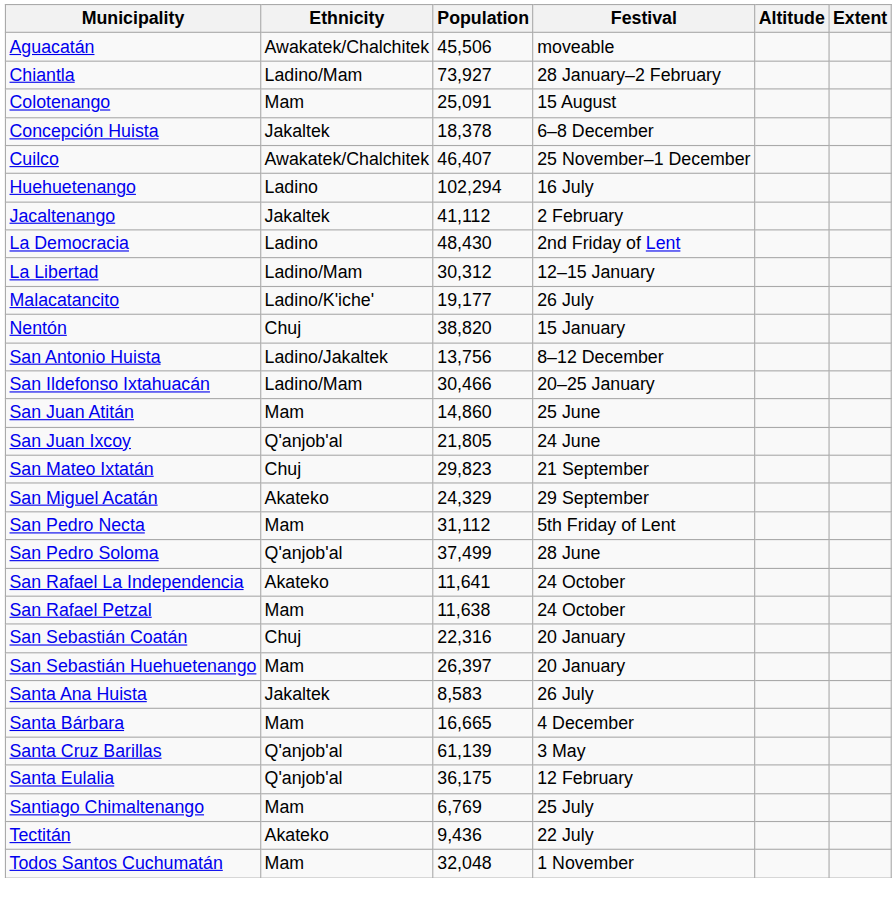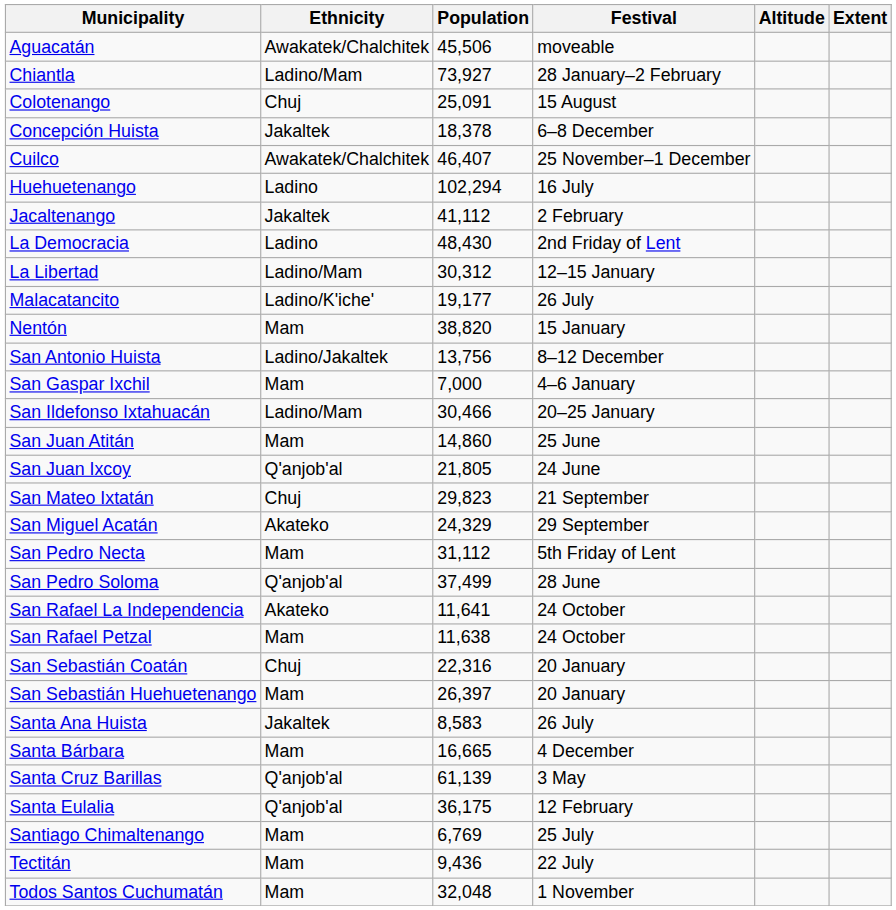 <table class="wikitable sortable" style="float:center;margin:.5em"  border="1">
 <tr>
 <th>Municipality</th>
 <th>Ethnicity</th>
 <th>Population</th>
 <th>Festival</th>
 <th>Altitude</th>
 <th>Extent</th>
 </tr>
 <tr>
 <td><a href='#'>Aguacatán</a></td>
 <td>Awakatek/Chalchitek</td>
 <td>45,506</td>
 <td>moveable</td>
 <td></td>
 <td></td>
 </tr>
 <tr>
 <td><a href='#'>Chiantla</a></td>
 <td>Ladino/Mam</td>
 <td>73,927</td>
 <td>28 January–2 February</td>
 <td></td>
 <td></td>
 </tr>
 <tr>
 <td><a href='#'>Colotenango</a></td>
-<td>Mam</td>
+<td>Chuj</td>
 <td>25,091</td>
 <td>15 August</td>
 <td></td>
 <td></td>
 </tr>
 <tr>
 <td><a href='#'>Concepción Huista</a></td>
 <td>Jakaltek</td>
 <td>18,378</td>
 <td>6–8 December</td>
 <td></td>
 <td></td>
 </tr>
 <tr>
 <td><a href='#'>Cuilco</a></td>
 <td>Awakatek/Chalchitek</td>
 <td>46,407</td>
 <td>25 November–1 December</td>
 <td></td>
 <td></td>
 </tr>
 <tr>
 <td><a href='#'>Huehuetenango</a></td>
 <td>Ladino</td>
 <td>102,294</td>
 <td>16 July</td>
 <td></td>
 <td></td>
 </tr>
 <tr>
 <td><a href='#'>Jacaltenango</a></td>
 <td>Jakaltek</td>
 <td>41,112</td>
 <td>2 February</td>
 <td></td>
 <td></td>
 </tr>
 <tr>
 <td><a href='#'>La Democracia</a></td>
 <td>Ladino</td>
 <td>48,430</td>
 <td>2nd Friday of <a href='#'>Lent</a></td>
 <td></td>
 <td></td>
 </tr>
 <tr>
 <td><a href='#'>La Libertad</a></td>
 <td>Ladino/Mam</td>
 <td>30,312</td>
 <td>12–15 January</td>
 <td></td>
 <td></td>
 </tr>
 <tr>
 <td><a href='#'>Malacatancito</a></td>
 <td>Ladino/K'iche'</td>
 <td>19,177</td>
 <td>26 July</td>
 <td></td>
 <td></td>
 </tr>
 <tr>
 <td><a href='#'>Nentón</a></td>
-<td>Chuj</td>
+<td>Mam</td>
 <td>38,820</td>
 <td>15 January</td>
 <td></td>
 <td></td>
 </tr>
 <tr>
 <td><a href='#'>San Antonio Huista</a></td>
 <td>Ladino/Jakaltek</td>
 <td>13,756</td>
 <td>8–12 December</td>
+<td></td>
+<td></td>
+</tr>
+<tr>
+<td><a href='#'>San Gaspar Ixchil</a></td>
+<td>Mam</td>
+<td>7,000</td>
+<td>4–6 January</td>
 <td></td>
 <td></td>
 </tr>
 <tr>
 <td><a href='#'>San Ildefonso Ixtahuacán</a></td>
 <td>Ladino/Mam</td>
 <td>30,466</td>
 <td>20–25 January</td>
 <td></td>
 <td></td>
 </tr>
 <tr>
 <td><a href='#'>San Juan Atitán</a></td>
 <td>Mam</td>
 <td>14,860</td>
 <td>25 June</td>
 <td></td>
 <td></td>
 </tr>
 <tr>
 <td><a href='#'>San Juan Ixcoy</a></td>
 <td>Q'anjob'al</td>
 <td>21,805</td>
 <td>24 June</td>
 <td></td>
 <td></td>
 </tr>
 <tr>
 <td><a href='#'>San Mateo Ixtatán</a></td>
 <td>Chuj</td>
 <td>29,823</td>
 <td>21 September</td>
 <td></td>
 <td></td>
 </tr>
 <tr>
 <td><a href='#'>San Miguel Acatán</a></td>
 <td>Akateko</td>
 <td>24,329</td>
 <td>29 September</td>
 <td></td>
 <td></td>
 </tr>
 <tr>
 <td><a href='#'>San Pedro Necta</a></td>
 <td>Mam</td>
 <td>31,112</td>
 <td>5th Friday of Lent</td>
 <td></td>
 <td></td>
 </tr>
 <tr>
 <td><a href='#'>San Pedro Soloma</a></td>
 <td>Q'anjob'al</td>
 <td>37,499</td>
 <td>28 June</td>
 <td></td>
 <td></td>
 </tr>
 <tr>
 <td><a href='#'>San Rafael La Independencia</a></td>
 <td>Akateko</td>
 <td>11,641</td>
 <td>24 October</td>
 <td></td>
 <td></td>
 </tr>
 <tr>
 <td><a href='#'>San Rafael Petzal</a></td>
 <td>Mam</td>
 <td>11,638</td>
 <td>24 October</td>
 <td></td>
 <td></td>
 </tr>
 <tr>
 <td><a href='#'>San Sebastián Coatán</a></td>
 <td>Chuj</td>
 <td>22,316</td>
 <td>20 January</td>
 <td></td>
 <td></td>
 </tr>
 <tr>
 <td><a href='#'>San Sebastián Huehuetenango</a></td>
 <td>Mam</td>
 <td>26,397</td>
 <td>20 January</td>
 <td></td>
 <td></td>
 </tr>
 <tr>
 <td><a href='#'>Santa Ana Huista</a></td>
 <td>Jakaltek</td>
 <td>8,583</td>
 <td>26 July</td>
 <td></td>
 <td></td>
 </tr>
 <tr>
 <td><a href='#'>Santa Bárbara</a></td>
 <td>Mam</td>
 <td>16,665</td>
 <td>4 December</td>
 <td></td>
 <td></td>
 </tr>
 <tr>
 <td><a href='#'>Santa Cruz Barillas</a></td>
 <td>Q'anjob'al</td>
 <td>61,139</td>
 <td>3 May</td>
 <td></td>
 <td></td>
 </tr>
 <tr>
 <td><a href='#'>Santa Eulalia</a></td>
 <td>Q'anjob'al</td>
 <td>36,175</td>
 <td>12 February</td>
 <td></td>
 <td></td>
 </tr>
 <tr>
 <td><a href='#'>Santiago Chimaltenango</a></td>
 <td>Mam</td>
 <td>6,769</td>
 <td>25 July</td>
 <td></td>
 <td></td>
 </tr>
 <tr>
 <td><a href='#'>Tectitán</a></td>
-<td>Akateko</td>
+<td>Mam</td>
 <td>9,436</td>
 <td>22 July</td>
 <td></td>
 <td></td>
 </tr>
 <tr>
 <td><a href='#'>Todos Santos Cuchumatán</a></td>
 <td>Mam</td>
 <td>32,048</td>
 <td>1 November</td>
 <td></td>
 <td></td>
 </tr>
 </table>
